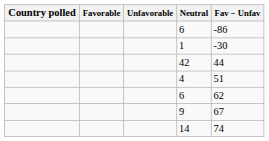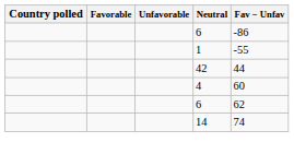 <table class="wikitable sortable floatright" style="width:400px; border:1px black; float:right; margin-left:1em;">
 <tr>
 <th>Country polled</th>
 <th><small>Favorable</small></th>
 <th><small>Unfavorable</small></th>
 <th><small>Neutral</small></th>
 <th><small>Fav − Unfav</small></th>
 </tr>
 <tr>
 <td></td>
 <td></td>
 <td></td>
 <td>6</td>
 <td><span>-86</span></td>
 </tr>
 <tr>
 <td></td>
 <td></td>
 <td></td>
 <td>1</td>
-<td><span>-30</span></td>
+<td><span>-55</span></td>
 </tr>
 <tr>
 <td></td>
 <td></td>
 <td></td>
 <td>42</td>
 <td><span>44</span></td>
 </tr>
 <tr>
 <td></td>
 <td></td>
 <td></td>
 <td>4</td>
-<td><span>51</span></td>
+<td><span>60</span></td>
 </tr>
 <tr>
 <td></td>
 <td></td>
 <td></td>
 <td>6</td>
 <td><span>62</span></td>
 </tr>
 <tr>
 <td></td>
 <td></td>
 <td></td>
-<td>9</td>
-<td><span>67</span></td>
-</tr>
-<tr>
-<td></td>
-<td></td>
-<td></td>
 <td>14</td>
 <td><span>74</span></td>
 </tr>
 <tr>
 </tr>
 </table>
